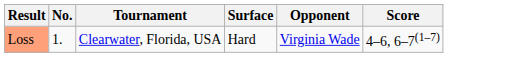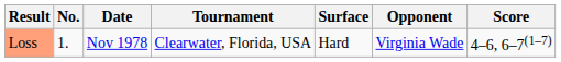 <table class="sortable wikitable">
 <tr>
 <th>Result</th>
 <th>No.</th>
+<th>Date</th>
 <th>Tournament</th>
 <th>Surface</th>
 <th>Opponent</th>
 <th>Score</th>
 </tr>
 <tr bgcolor=>
 <td style="background:#ffa07a;">Loss</td>
 <td>1.</td>
+<td><a href='#'>Nov 1978</a></td>
 <td><a href='#'>Clearwater</a>, Florida, USA</td>
 <td>Hard</td>
 <td> <a href='#'>Virginia Wade</a></td>
 <td>4–6, 6–7<sup>(1–7)</sup></td>
 </tr>
 </table>
